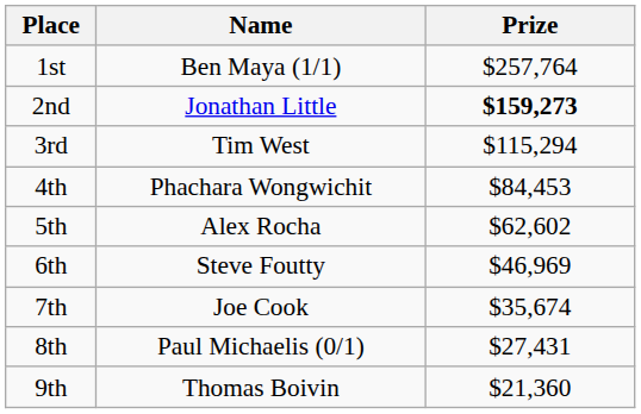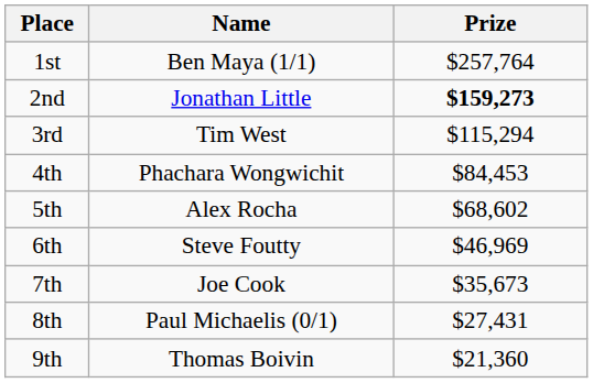 <table class="wikitable">
 <tr>
 <th width="50">Place</th>
 <th width="200">Name</th>
 <th width="125">Prize</th>
 </tr>
 <tr>
 <td align = "center">1st</td>
 <td align = "center">Ben Maya (1/1)</td>
 <td align = "center">$257,764</td>
 </tr>
 <tr>
 <td align = "center">2nd</td>
 <td align = "center"><a href='#'>Jonathan Little</a></td>
 <td align = "center"><strong>$159,273</strong></td>
 </tr>
 <tr>
 <td align = "center">3rd</td>
 <td align = "center">Tim West</td>
 <td align = "center">$115,294</td>
 </tr>
 <tr>
 <td align = "center">4th</td>
 <td align = "center">Phachara Wongwichit</td>
 <td align = "center">$84,453</td>
 </tr>
 <tr>
 <td align = "center">5th</td>
 <td align = "center">Alex Rocha</td>
-<td align = "center">$62,602</td>
+<td align = "center">$68,602</td>
 </tr>
 <tr>
 <td align = "center">6th</td>
 <td align = "center">Steve Foutty</td>
 <td align = "center">$46,969</td>
 </tr>
 <tr>
 <td align = "center">7th</td>
 <td align = "center">Joe Cook</td>
-<td align = "center">$35,674</td>
+<td align = "center">$35,673</td>
 </tr>
 <tr>
 <td align = "center">8th</td>
 <td align = "center">Paul Michaelis (0/1)</td>
 <td align = "center">$27,431</td>
 </tr>
 <tr>
 <td align = "center">9th</td>
 <td align = "center">Thomas Boivin</td>
 <td align = "center">$21,360</td>
 </tr>
 </table>
